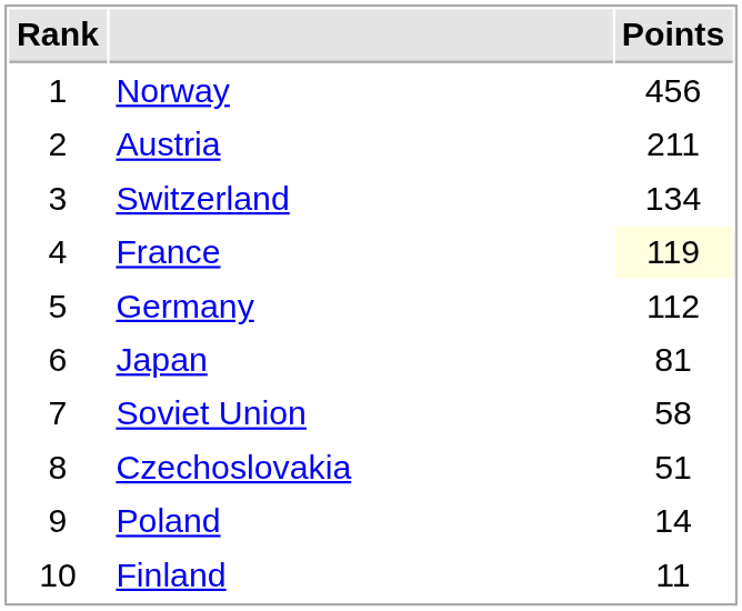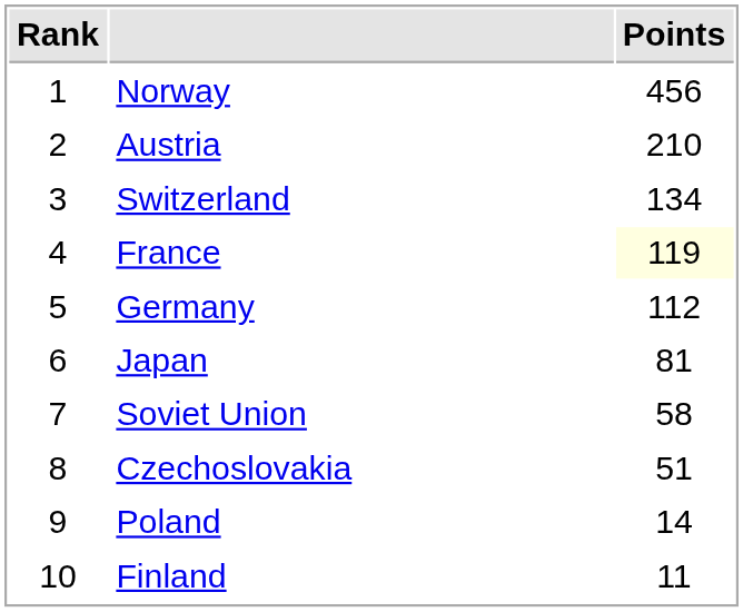 <table cellspacing="1" cellpadding="3" style="border:1px solid #AAAAAA;font-size:86%">
 <tr bgcolor="#E4E4E4">
 <th style="border-bottom:1px solid #AAAAAA" width=10>Rank</th>
 <th style="border-bottom:1px solid #AAAAAA" width=200></th>
 <th style="border-bottom:1px solid #AAAAAA" width=20>Points</th>
 </tr>
 <tr align="center">
 <td>1</td>
 <td align="left"> <a href='#'>Norway</a></td>
 <td>456</td>
 </tr>
 <tr align="center">
 <td>2</td>
 <td align="left"> <a href='#'>Austria</a></td>
-<td>211</td>
+<td>210</td>
 </tr>
 <tr align="center">
 <td>3</td>
 <td align="left"> <a href='#'>Switzerland</a></td>
 <td>134</td>
 </tr>
 <tr align="center">
 <td>4</td>
 <td align="left"> <a href='#'>France</a></td>
 <td style="background: lightyellow;">119</td>
 </tr>
 <tr align="center">
 <td>5</td>
 <td align="left"> <a href='#'>Germany</a></td>
 <td>112</td>
 </tr>
 <tr align="center">
 <td>6</td>
 <td align="left"> <a href='#'>Japan</a></td>
 <td>81</td>
 </tr>
 <tr align="center">
 <td>7</td>
 <td align="left"> <a href='#'>Soviet Union</a></td>
 <td>58</td>
 </tr>
 <tr align="center">
 <td>8</td>
 <td align="left"> <a href='#'>Czechoslovakia</a></td>
 <td>51</td>
 </tr>
 <tr align="center">
 <td>9</td>
 <td align="left"> <a href='#'>Poland</a></td>
 <td>14</td>
 </tr>
 <tr align="center">
 <td>10</td>
 <td align="left"> <a href='#'>Finland</a></td>
 <td>11</td>
 </tr>
 </table>
